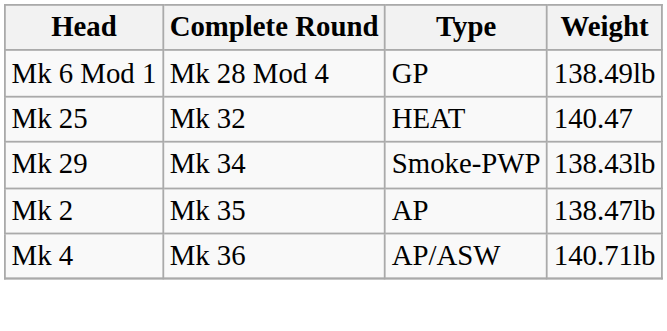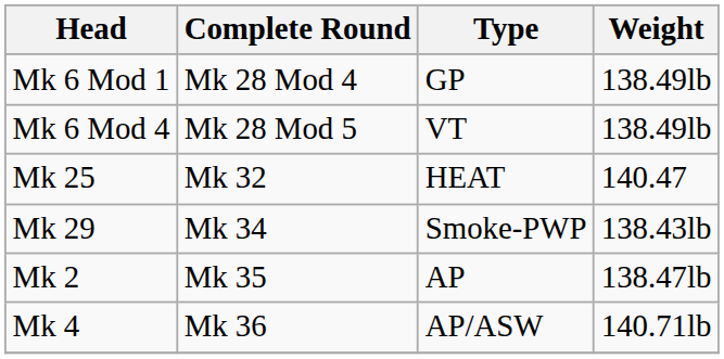 <table class="wikitable">
 <tr>
 <th>Head</th>
 <th>Complete Round</th>
 <th>Type</th>
 <th>Weight</th>
 </tr>
 <tr>
 <td>Mk 6 Mod 1</td>
 <td>Mk 28 Mod 4</td>
 <td>GP</td>
+<td>138.49lb</td>
+</tr>
+<tr>
+<td>Mk 6 Mod 4</td>
+<td>Mk 28 Mod 5</td>
+<td>VT</td>
 <td>138.49lb</td>
 </tr>
 <tr>
 <td>Mk 25</td>
 <td>Mk 32</td>
 <td>HEAT</td>
 <td>140.47</td>
 </tr>
 <tr>
 <td>Mk 29</td>
 <td>Mk 34</td>
 <td>Smoke-PWP</td>
 <td>138.43lb</td>
 </tr>
 <tr>
 <td>Mk 2</td>
 <td>Mk 35</td>
 <td>AP</td>
 <td>138.47lb</td>
 </tr>
 <tr>
 <td>Mk 4</td>
 <td>Mk 36</td>
 <td>AP/ASW</td>
 <td>140.71lb</td>
 </tr>
 <tr>
 </tr>
 </table>
